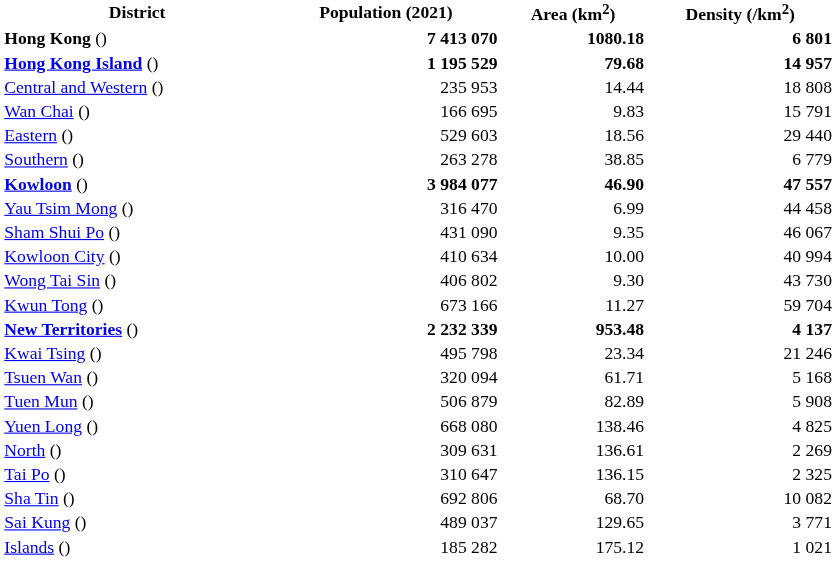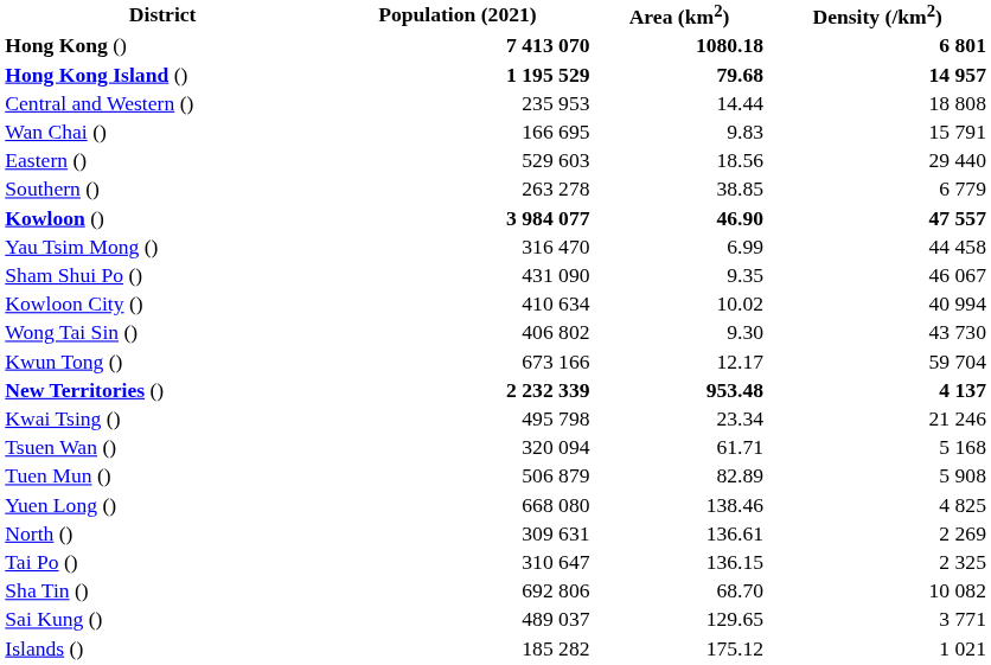 <table class="wikipedia sort" width="60%">
 <tr>
 <th>District</th>
 <th>Population (2021)</th>
 <th>Area (km<sup>2</sup>)</th>
 <th>Density (/km<sup>2</sup>)</th>
 </tr>
 <tr>
 <td><strong>Hong Kong</strong> ()</td>
 <td align=right><strong>7 413 070</strong></td>
 <td align=right><strong>1080.18</strong></td>
 <td align=right><strong>6 801</strong></td>
 </tr>
 <tr>
 <td><strong><a href='#'>Hong Kong Island</a></strong> ()</td>
 <td align=right><strong>1 195 529</strong></td>
 <td align=right><strong>79.68</strong></td>
 <td align=right><strong>14 957</strong></td>
 </tr>
 <tr>
 <td><a href='#'>Central and Western</a> ()</td>
 <td align=right>235 953</td>
 <td align=right>14.44</td>
 <td align=right>18 808</td>
 </tr>
 <tr>
 <td><a href='#'>Wan Chai</a> ()</td>
 <td align=right>166 695</td>
 <td align=right>9.83</td>
 <td align=right>15 791</td>
 </tr>
 <tr>
 <td><a href='#'>Eastern</a> ()</td>
 <td align=right>529 603</td>
 <td align=right>18.56</td>
 <td align=right>29 440</td>
 </tr>
 <tr>
 <td><a href='#'>Southern</a> ()</td>
 <td align=right>263 278</td>
 <td align=right>38.85</td>
 <td align=right>6 779</td>
 </tr>
 <tr>
 <td><strong><a href='#'>Kowloon</a></strong> ()</td>
 <td align=right><strong>3 984 077</strong></td>
 <td align=right><strong>46.90</strong></td>
 <td align=right><strong>47 557</strong></td>
 </tr>
 <tr>
 <td><a href='#'>Yau Tsim Mong</a> ()</td>
 <td align=right>316 470</td>
 <td align=right>6.99</td>
 <td align=right>44 458</td>
 </tr>
 <tr>
 <td><a href='#'>Sham Shui Po</a> ()</td>
 <td align=right>431 090</td>
 <td align=right>9.35</td>
 <td align=right>46 067</td>
 </tr>
 <tr>
 <td><a href='#'>Kowloon City</a> ()</td>
 <td align=right>410 634</td>
-<td align=right>10.00</td>
+<td align=right>10.02</td>
 <td align=right>40 994</td>
 </tr>
 <tr>
 <td><a href='#'>Wong Tai Sin</a> ()</td>
 <td align=right>406 802</td>
 <td align=right>9.30</td>
 <td align=right>43 730</td>
 </tr>
 <tr>
 <td><a href='#'>Kwun Tong</a> ()</td>
 <td align=right>673 166</td>
-<td align=right>11.27</td>
+<td align=right>12.17</td>
 <td align=right>59 704</td>
 </tr>
 <tr>
 <td><strong><a href='#'>New Territories</a></strong> ()</td>
 <td align=right><strong>2 232 339</strong></td>
 <td align=right><strong>953.48</strong></td>
 <td align=right><strong>4 137</strong></td>
 </tr>
 <tr>
 <td><a href='#'>Kwai Tsing</a> ()</td>
 <td align=right>495 798</td>
 <td align=right>23.34</td>
 <td align=right>21 246</td>
 </tr>
 <tr>
 <td><a href='#'>Tsuen Wan</a> ()</td>
 <td align=right>320 094</td>
 <td align=right>61.71</td>
 <td align=right>5 168</td>
 </tr>
 <tr>
 <td><a href='#'>Tuen Mun</a> ()</td>
 <td align=right>506 879</td>
 <td align=right>82.89</td>
 <td align=right>5 908</td>
 </tr>
 <tr>
 <td><a href='#'>Yuen Long</a> ()</td>
 <td align=right>668 080</td>
 <td align=right>138.46</td>
 <td align=right>4 825</td>
 </tr>
 <tr>
 <td><a href='#'>North</a> ()</td>
 <td align=right>309 631</td>
 <td align=right>136.61</td>
 <td align=right>2 269</td>
 </tr>
 <tr>
 <td><a href='#'>Tai Po</a> ()</td>
 <td align=right>310 647</td>
 <td align=right>136.15</td>
 <td align=right>2 325</td>
 </tr>
 <tr>
 <td><a href='#'>Sha Tin</a> ()</td>
 <td align=right>692 806</td>
 <td align=right>68.70</td>
 <td align=right>10 082</td>
 </tr>
 <tr>
 <td><a href='#'>Sai Kung</a> ()</td>
 <td align=right>489 037</td>
 <td align=right>129.65</td>
 <td align=right>3 771</td>
 </tr>
 <tr>
 <td><a href='#'>Islands</a> ()</td>
 <td align=right>185 282</td>
 <td align=right>175.12</td>
 <td align=right>1 021</td>
 </tr>
 </table>
